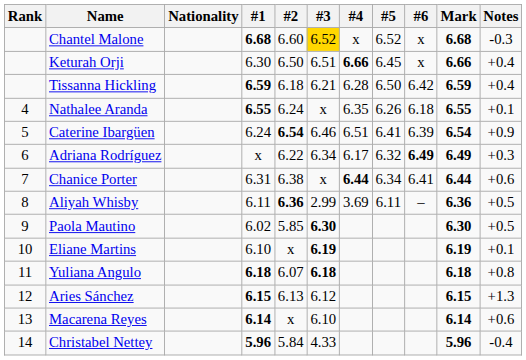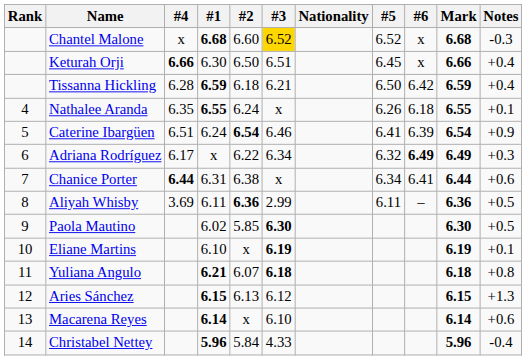 <table class="wikitable sortable" style="text-align:center">
 <tr>
 <th>Rank</th>
 <th>Name</th>
-<th>Nationality</th>
+<th>#4</th>
 <th>#1</th>
 <th>#2</th>
 <th>#3</th>
-<th>#4</th>
+<th>Nationality</th>
 <th>#5</th>
 <th>#6</th>
 <th>Mark</th>
 <th>Notes</th>
 </tr>
 <tr>
 <td></td>
 <td align=left><a href='#'>Chantel Malone</a></td>
-<td align=left></td>
+<td>x</td>
 <td><strong>6.68</strong></td>
 <td>6.60</td>
 <td style="background: gold;">6.52</td>
-<td>x</td>
+<td align=left></td>
 <td>6.52</td>
 <td>x</td>
 <td><strong>6.68</strong></td>
 <td>-0.3</td>
 </tr>
 <tr>
 <td></td>
 <td align=left><a href='#'>Keturah Orji</a></td>
-<td align=left></td>
+<td><strong>6.66</strong></td>
 <td>6.30</td>
 <td>6.50</td>
 <td>6.51</td>
-<td><strong>6.66</strong></td>
+<td align=left></td>
 <td>6.45</td>
 <td>x</td>
 <td><strong>6.66</strong></td>
 <td>+0.4</td>
 </tr>
 <tr>
 <td></td>
 <td align=left><a href='#'>Tissanna Hickling</a></td>
-<td align=left></td>
+<td>6.28</td>
 <td><strong>6.59</strong></td>
 <td>6.18</td>
 <td>6.21</td>
-<td>6.28</td>
+<td align=left></td>
 <td>6.50</td>
 <td>6.42</td>
 <td><strong>6.59</strong></td>
 <td>+0.4</td>
 </tr>
 <tr>
 <td>4</td>
 <td align=left><a href='#'>Nathalee Aranda</a></td>
-<td align=left></td>
+<td>6.35</td>
 <td><strong>6.55</strong></td>
 <td>6.24</td>
 <td>x</td>
-<td>6.35</td>
+<td align=left></td>
 <td>6.26</td>
 <td>6.18</td>
 <td><strong>6.55</strong></td>
 <td>+0.1 </td>
 </tr>
 <tr>
 <td>5</td>
 <td align=left><a href='#'>Caterine Ibargüen</a></td>
-<td align=left></td>
+<td>6.51</td>
 <td>6.24</td>
 <td><strong>6.54</strong></td>
 <td>6.46</td>
-<td>6.51</td>
+<td align=left></td>
 <td>6.41</td>
 <td>6.39</td>
 <td><strong>6.54</strong></td>
 <td>+0.9</td>
 </tr>
 <tr>
 <td>6</td>
 <td align=left><a href='#'>Adriana Rodríguez</a></td>
-<td align=left></td>
+<td>6.17</td>
 <td>x</td>
 <td>6.22</td>
 <td>6.34</td>
-<td>6.17</td>
+<td align=left></td>
 <td>6.32</td>
 <td><strong>6.49</strong></td>
 <td><strong>6.49</strong></td>
 <td>+0.3</td>
 </tr>
 <tr>
 <td>7</td>
 <td align=left><a href='#'>Chanice Porter</a></td>
-<td align=left></td>
+<td><strong>6.44</strong></td>
 <td>6.31</td>
 <td>6.38</td>
 <td>x</td>
-<td><strong>6.44</strong></td>
+<td align=left></td>
 <td>6.34</td>
 <td>6.41</td>
 <td><strong>6.44</strong></td>
 <td>+0.6</td>
 </tr>
 <tr>
 <td>8</td>
 <td align=left><a href='#'>Aliyah Whisby</a></td>
-<td align=left></td>
+<td>3.69</td>
 <td>6.11</td>
 <td><strong>6.36</strong></td>
 <td>2.99</td>
-<td>3.69</td>
+<td align=left></td>
 <td>6.11</td>
 <td>–</td>
 <td><strong>6.36</strong></td>
 <td>+0.5</td>
 </tr>
 <tr>
 <td>9</td>
 <td align=left><a href='#'>Paola Mautino</a></td>
-<td align=left></td>
+<td></td>
 <td>6.02</td>
 <td>5.85</td>
 <td><strong>6.30</strong></td>
-<td></td>
+<td align=left></td>
 <td></td>
 <td></td>
 <td><strong>6.30</strong></td>
 <td>+0.5</td>
 </tr>
 <tr>
 <td>10</td>
 <td align=left><a href='#'>Eliane Martins</a></td>
-<td align=left></td>
+<td></td>
 <td>6.10</td>
 <td>x</td>
 <td><strong>6.19</strong></td>
-<td></td>
+<td align=left></td>
 <td></td>
 <td></td>
 <td><strong>6.19</strong></td>
 <td>+0.1</td>
 </tr>
 <tr>
 <td>11</td>
 <td align=left><a href='#'>Yuliana Angulo</a></td>
-<td align=left></td>
-<td><strong>6.18</strong></td>
+<td></td>
+<td><strong>6.21</strong></td>
 <td>6.07</td>
 <td><strong>6.18</strong></td>
-<td></td>
+<td align=left></td>
 <td></td>
 <td></td>
 <td><strong>6.18</strong></td>
 <td>+0.8</td>
 </tr>
 <tr>
 <td>12</td>
 <td align=left><a href='#'>Aries Sánchez</a></td>
-<td align=left></td>
+<td></td>
 <td><strong>6.15</strong></td>
 <td>6.13</td>
 <td>6.12</td>
-<td></td>
+<td align=left></td>
 <td></td>
 <td></td>
 <td><strong>6.15</strong></td>
 <td>+1.3</td>
 </tr>
 <tr>
 <td>13</td>
 <td align=left><a href='#'>Macarena Reyes</a></td>
-<td align=left></td>
+<td></td>
 <td><strong>6.14</strong></td>
 <td>x</td>
 <td>6.10</td>
-<td></td>
+<td align=left></td>
 <td></td>
 <td></td>
 <td><strong>6.14</strong></td>
 <td>+0.6</td>
 </tr>
 <tr>
 <td>14</td>
 <td align=left><a href='#'>Christabel Nettey</a></td>
-<td align=left></td>
+<td></td>
 <td><strong>5.96</strong></td>
 <td>5.84</td>
 <td>4.33</td>
-<td></td>
+<td align=left></td>
 <td></td>
 <td></td>
 <td><strong>5.96</strong></td>
 <td>-0.4</td>
 </tr>
 </table>
